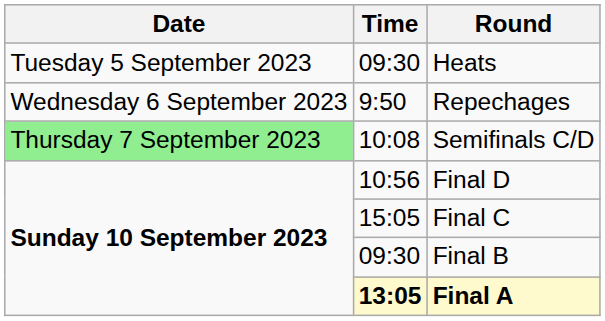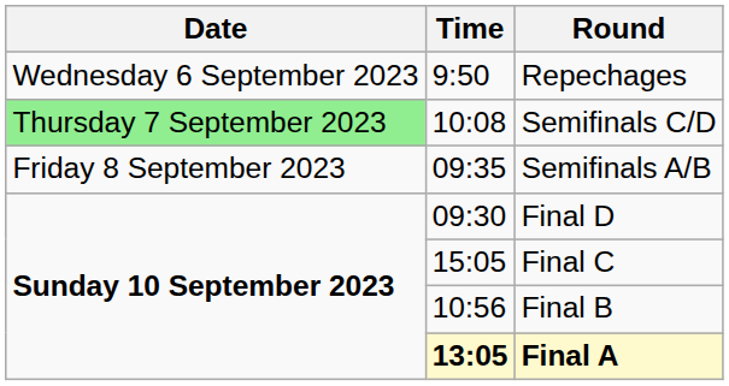 <table class="wikitable">
 <tr>
 <th>Date</th>
 <th>Time</th>
 <th>Round</th>
-</tr>
-<tr>
-<td>Tuesday 5 September 2023</td>
-<td>09:30</td>
-<td>Heats</td>
 </tr>
 <tr>
 <td>Wednesday 6 September 2023</td>
 <td>9:50</td>
 <td>Repechages</td>
 </tr>
 <tr>
 <td style="background: lightgreen;">Thursday 7 September 2023</td>
 <td>10:08</td>
 <td>Semifinals C/D</td>
 </tr>
 <tr>
+<td>Friday 8 September 2023</td>
+<td>09:35</td>
+<td>Semifinals A/B</td>
+</tr>
+<tr>
 <td rowspan=4><strong>Sunday 10 September 2023 </strong></td>
-<td>10:56</td>
+<td>09:30</td>
 <td>Final D</td>
 </tr>
 <tr>
 <td>15:05</td>
 <td>Final C</td>
 </tr>
 <tr>
-<td>09:30</td>
+<td>10:56</td>
 <td>Final B</td>
 </tr>
 <tr>
 <td style=background:lemonchiffon><strong>13:05</strong></td>
 <td style=background:lemonchiffon><strong>Final A</strong></td>
 </tr>
 </table>
